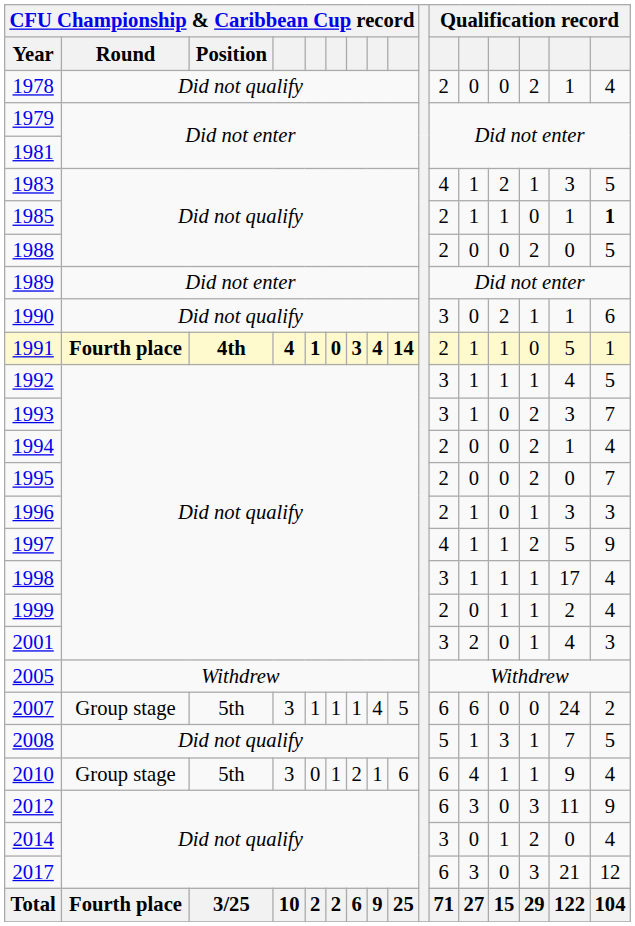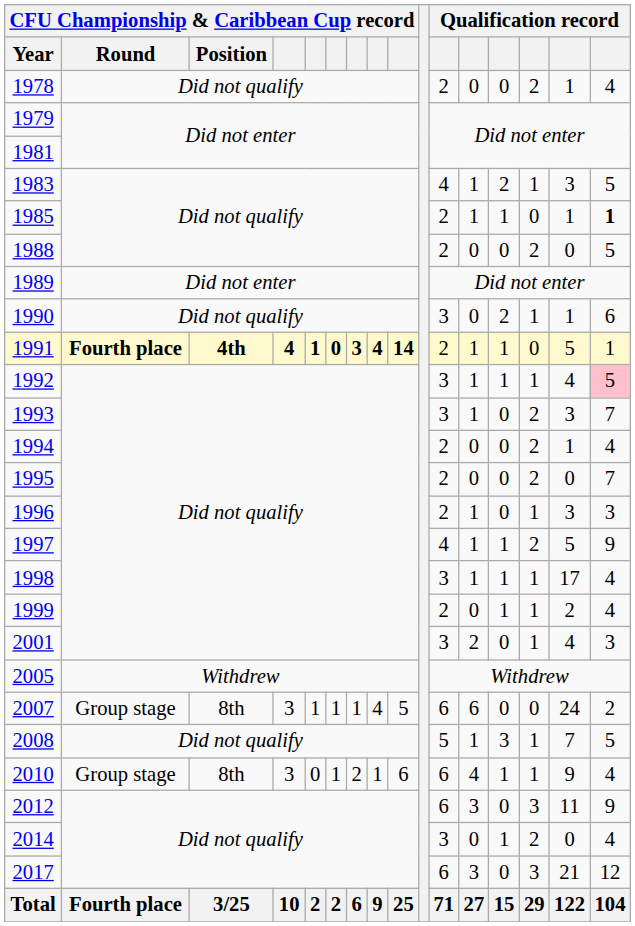 <table class="wikitable" style="text-align: center;">
 <tr>
 <th colspan=9><a href='#'>CFU Championship</a> & <a href='#'>Caribbean Cup</a> record</th>
 <th !width=1% rowspan=28></th>
 <th colspan=6>Qualification record</th>
 </tr>
 <tr>
 <th>Year</th>
 <th>Round</th>
 <th>Position</th>
 <th></th>
 <th></th>
 <th></th>
 <th></th>
 <th></th>
 <th></th>
 <th></th>
 <th></th>
 <th></th>
 <th></th>
 <th></th>
 <th></th>
 </tr>
 <tr>
 <td> <a href='#'>1978</a></td>
 <td colspan=8><em>Did not qualify</em></td>
 <td>2</td>
 <td>0</td>
 <td>0</td>
 <td>2</td>
 <td>1</td>
 <td>4</td>
 </tr>
 <tr>
 <td> <a href='#'>1979</a></td>
 <td colspan=8 rowspan=2><em>Did not enter</em></td>
 <td colspan=6 rowspan=2><em>Did not enter</em></td>
 </tr>
 <tr>
 <td> <a href='#'>1981</a></td>
 </tr>
 <tr>
 <td> <a href='#'>1983</a></td>
 <td colspan=8 rowspan=3><em>Did not qualify</em></td>
 <td>4</td>
 <td>1</td>
 <td>2</td>
 <td>1</td>
 <td>3</td>
 <td>5</td>
 </tr>
 <tr>
 <td> <a href='#'>1985</a></td>
 <td>2</td>
 <td>1</td>
 <td>1</td>
 <td>0</td>
 <td>1</td>
 <td><strong>1</strong></td>
 </tr>
 <tr>
 <td> <a href='#'>1988</a></td>
 <td>2</td>
 <td>0</td>
 <td>0</td>
 <td>2</td>
 <td>0</td>
 <td>5</td>
 </tr>
 <tr>
 <td> <a href='#'>1989</a></td>
 <td colspan=8><em>Did not enter</em></td>
 <td colspan=6><em>Did not enter</em></td>
 </tr>
 <tr>
 <td> <a href='#'>1990</a></td>
 <td colspan=8><em>Did not qualify</em></td>
 <td>3</td>
 <td>0</td>
 <td>2</td>
 <td>1</td>
 <td>1</td>
 <td>6</td>
 </tr>
 <tr bgcolor=LemonChiffon>
 <td> <a href='#'>1991</a></td>
 <td><strong>Fourth place</strong></td>
 <td><strong>4th</strong></td>
 <td><strong>4</strong></td>
 <td><strong>1</strong></td>
 <td><strong>0</strong></td>
 <td><strong>3</strong></td>
 <td><strong>4</strong></td>
 <td><strong>14</strong></td>
 <td>2</td>
 <td>1</td>
 <td>1</td>
 <td>0</td>
 <td>5</td>
 <td>1</td>
 </tr>
 <tr>
 <td> <a href='#'>1992</a></td>
 <td colspan=8 rowspan=9><em>Did not qualify</em></td>
 <td>3</td>
 <td>1</td>
 <td>1</td>
 <td>1</td>
 <td>4</td>
-<td>5</td>
+<td style="background: pink;">5</td>
 </tr>
 <tr>
 <td> <a href='#'>1993</a></td>
 <td>3</td>
 <td>1</td>
 <td>0</td>
 <td>2</td>
 <td>3</td>
 <td>7</td>
 </tr>
 <tr>
 <td> <a href='#'>1994</a></td>
 <td>2</td>
 <td>0</td>
 <td>0</td>
 <td>2</td>
 <td>1</td>
 <td>4</td>
 </tr>
 <tr>
 <td>  <a href='#'>1995</a></td>
 <td>2</td>
 <td>0</td>
 <td>0</td>
 <td>2</td>
 <td>0</td>
 <td>7</td>
 </tr>
 <tr>
 <td> <a href='#'>1996</a></td>
 <td>2</td>
 <td>1</td>
 <td>0</td>
 <td>1</td>
 <td>3</td>
 <td>3</td>
 </tr>
 <tr>
 <td>  <a href='#'>1997</a></td>
 <td>4</td>
 <td>1</td>
 <td>1</td>
 <td>2</td>
 <td>5</td>
 <td>9</td>
 </tr>
 <tr>
 <td>  <a href='#'>1998</a></td>
 <td>3</td>
 <td>1</td>
 <td>1</td>
 <td>1</td>
 <td>17</td>
 <td>4</td>
 </tr>
 <tr>
 <td> <a href='#'>1999</a></td>
 <td>2</td>
 <td>0</td>
 <td>1</td>
 <td>1</td>
 <td>2</td>
 <td>4</td>
 </tr>
 <tr>
 <td> <a href='#'>2001</a></td>
 <td>3</td>
 <td>2</td>
 <td>0</td>
 <td>1</td>
 <td>4</td>
 <td>3</td>
 </tr>
 <tr>
 <td> <a href='#'>2005</a></td>
 <td colspan=8><em>Withdrew</em></td>
 <td colspan=6><em>Withdrew</em></td>
 </tr>
 <tr>
 <td> <a href='#'>2007</a></td>
 <td>Group stage</td>
-<td>5th</td>
+<td>8th</td>
 <td>3</td>
 <td>1</td>
 <td>1</td>
 <td>1</td>
 <td>4</td>
 <td>5</td>
 <td>6</td>
 <td>6</td>
 <td>0</td>
 <td>0</td>
 <td>24</td>
 <td>2</td>
 </tr>
 <tr>
 <td> <a href='#'>2008</a></td>
 <td colspan=8><em>Did not qualify</em></td>
 <td>5</td>
 <td>1</td>
 <td>3</td>
 <td>1</td>
 <td>7</td>
 <td>5</td>
 </tr>
 <tr>
 <td> <a href='#'>2010</a></td>
 <td>Group stage</td>
-<td>5th</td>
+<td>8th</td>
 <td>3</td>
 <td>0</td>
 <td>1</td>
 <td>2</td>
 <td>1</td>
 <td>6</td>
 <td>6</td>
 <td>4</td>
 <td>1</td>
 <td>1</td>
 <td>9</td>
 <td>4</td>
 </tr>
 <tr>
 <td> <a href='#'>2012</a></td>
 <td colspan=8 rowspan=3><em>Did not qualify</em></td>
 <td>6</td>
 <td>3</td>
 <td>0</td>
 <td>3</td>
 <td>11</td>
 <td>9</td>
 </tr>
 <tr>
 <td> <a href='#'>2014</a></td>
 <td>3</td>
 <td>0</td>
 <td>1</td>
 <td>2</td>
 <td>0</td>
 <td>4</td>
 </tr>
 <tr>
 <td> <a href='#'>2017</a></td>
 <td>6</td>
 <td>3</td>
 <td>0</td>
 <td>3</td>
 <td>21</td>
 <td>12</td>
 </tr>
 <tr>
 <th>Total</th>
 <th>Fourth place</th>
 <th>3/25</th>
 <th>10</th>
 <th>2</th>
 <th>2</th>
 <th>6</th>
 <th>9</th>
 <th>25</th>
 <th>71</th>
 <th>27</th>
 <th>15</th>
 <th>29</th>
 <th>122</th>
 <th>104</th>
 </tr>
 </table>
